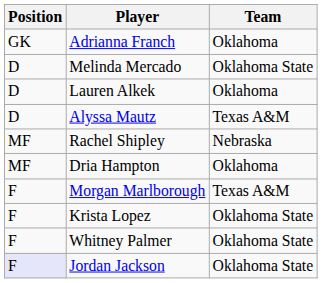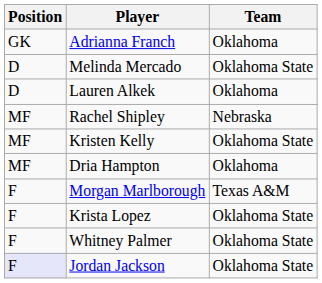 <table class="wikitable">
 <tr>
 <th>Position</th>
 <th>Player</th>
 <th>Team</th>
 </tr>
 <tr>
 <td>GK</td>
 <td><a href='#'>Adrianna Franch</a></td>
 <td>Oklahoma</td>
 </tr>
 <tr>
 <td>D</td>
 <td>Melinda Mercado</td>
 <td>Oklahoma State</td>
 </tr>
 <tr>
 <td>D</td>
 <td>Lauren Alkek</td>
 <td>Oklahoma</td>
 </tr>
 <tr>
-<td>D</td>
-<td><a href='#'>Alyssa Mautz</a></td>
-<td>Texas A&M</td>
+<td>MF</td>
+<td>Rachel Shipley</td>
+<td>Nebraska</td>
 </tr>
 <tr>
 <td>MF</td>
-<td>Rachel Shipley</td>
-<td>Nebraska</td>
+<td>Kristen Kelly</td>
+<td>Oklahoma State</td>
 </tr>
 <tr>
 <td>MF</td>
 <td>Dria Hampton</td>
 <td>Oklahoma</td>
 </tr>
 <tr>
 <td>F</td>
 <td><a href='#'>Morgan Marlborough</a></td>
 <td>Texas A&M</td>
 </tr>
 <tr>
 <td>F</td>
 <td>Krista Lopez</td>
 <td>Oklahoma State</td>
 </tr>
 <tr>
 <td>F</td>
 <td>Whitney Palmer</td>
 <td>Oklahoma State</td>
 </tr>
 <tr>
 <td style="background: lavender;">F</td>
 <td><a href='#'>Jordan Jackson</a></td>
 <td>Oklahoma State</td>
 </tr>
 </table>
